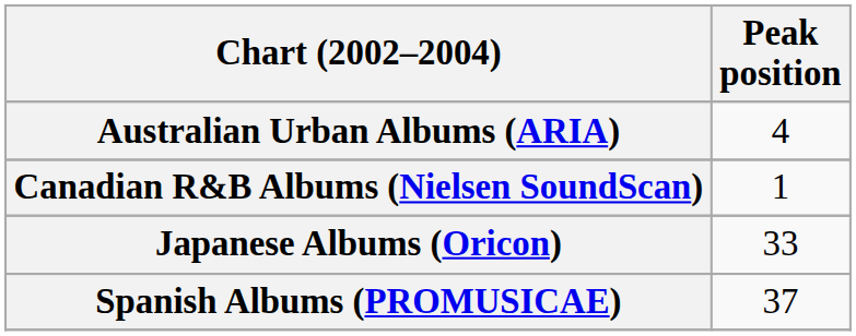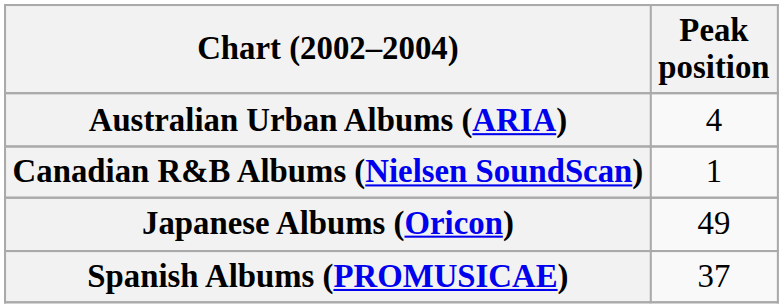 <table class="wikitable sortable plainrowheaders" style="text-align:center">
 <tr>
 <th scope="col">Chart (2002–2004)</th>
 <th scope="col">Peak<br>position</th>
 </tr>
 <tr>
 </tr>
 <tr>
 <th scope="row">Australian Urban Albums (<a href='#'>ARIA</a>)</th>
 <td>4</td>
 </tr>
 <tr>
 </tr>
 <tr>
 </tr>
 <tr>
 </tr>
 <tr>
 </tr>
 <tr>
 <th scope="row">Canadian R&B Albums (<a href='#'>Nielsen SoundScan</a>)</th>
 <td style="text-align:center;">1</td>
 </tr>
 <tr>
 </tr>
 <tr>
 </tr>
 <tr>
 </tr>
 <tr>
 </tr>
 <tr>
 </tr>
 <tr>
 </tr>
 <tr>
 </tr>
 <tr>
 <th scope="row">Japanese Albums (<a href='#'>Oricon</a>)</th>
-<td>33</td>
+<td>49</td>
 </tr>
 <tr>
 </tr>
 <tr>
 </tr>
 <tr>
 </tr>
 <tr>
 </tr>
 <tr>
 <th scope="row">Spanish Albums (<a href='#'>PROMUSICAE</a>)</th>
 <td align="center">37</td>
 </tr>
 <tr>
 </tr>
 <tr>
 </tr>
 <tr>
 </tr>
 <tr>
 </tr>
 <tr>
 </tr>
 <tr>
 </tr>
 <tr>
 </tr>
 <tr>
 </tr>
 </table>
